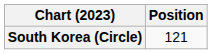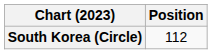 <table class="wikitable plainrowheaders" style="text-align:center">
 <tr>
 <th scope="col">Chart (2023)</th>
 <th scope="col">Position</th>
 </tr>
 <tr>
 <th scope="row">South Korea (Circle)</th>
-<td>121</td>
+<td>112</td>
 </tr>
 </table>
